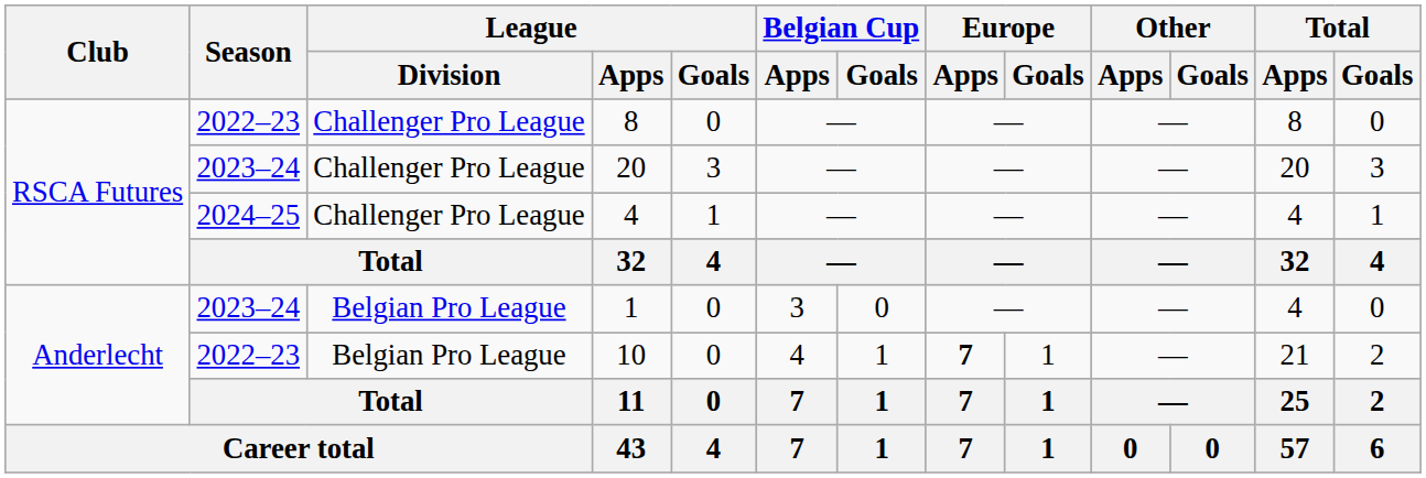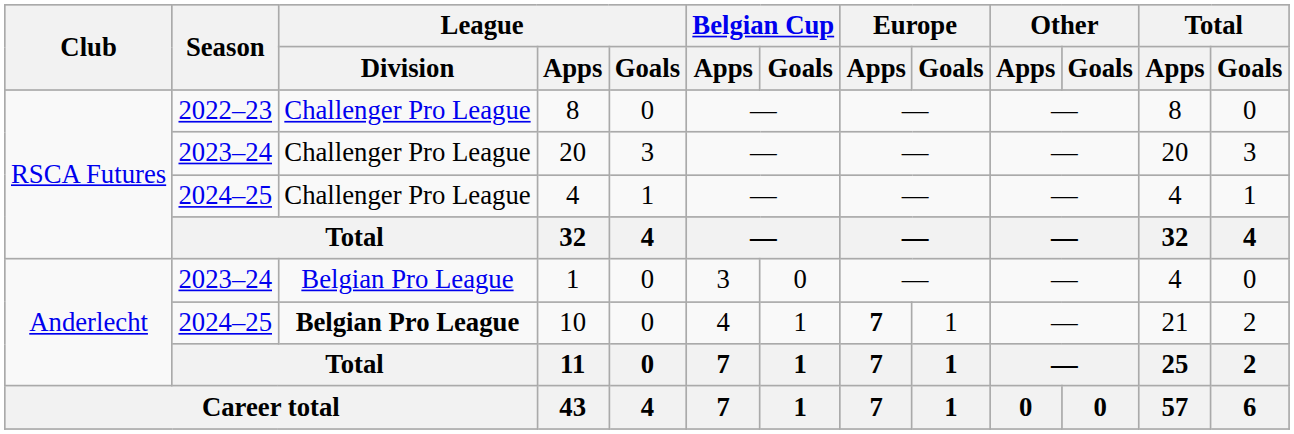 <table class="wikitable" style="text-align:center">
 <tr>
 <th rowspan="2">Club</th>
 <th rowspan="2">Season</th>
 <th colspan="3">League</th>
 <th colspan="2"><a href='#'>Belgian Cup</a></th>
 <th colspan="2">Europe</th>
 <th colspan="2">Other</th>
 <th colspan="2">Total</th>
 </tr>
 <tr>
 <th>Division</th>
 <th>Apps</th>
 <th>Goals</th>
 <th>Apps</th>
 <th>Goals</th>
 <th>Apps</th>
 <th>Goals</th>
 <th>Apps</th>
 <th>Goals</th>
 <th>Apps</th>
 <th>Goals</th>
 </tr>
 <tr>
 <td rowspan="4"><a href='#'>RSCA Futures</a></td>
 <td><a href='#'>2022–23</a></td>
 <td><a href='#'>Challenger Pro League</a></td>
 <td>8</td>
 <td>0</td>
 <td colspan="2">—</td>
 <td colspan="2">—</td>
 <td colspan="2">—</td>
 <td>8</td>
 <td>0</td>
 </tr>
 <tr>
 <td><a href='#'>2023–24</a></td>
 <td>Challenger Pro League</td>
 <td>20</td>
 <td>3</td>
 <td colspan="2">—</td>
 <td colspan="2">—</td>
 <td colspan="2">—</td>
 <td>20</td>
 <td>3</td>
 </tr>
 <tr>
 <td><a href='#'>2024–25</a></td>
 <td>Challenger Pro League</td>
 <td>4</td>
 <td>1</td>
 <td colspan="2">—</td>
 <td colspan="2">—</td>
 <td colspan="2">—</td>
 <td>4</td>
 <td>1</td>
 </tr>
 <tr>
 <th colspan="2">Total</th>
 <th>32</th>
 <th>4</th>
 <th colspan="2">—</th>
 <th colspan="2">—</th>
 <th colspan="2">—</th>
 <th>32</th>
 <th>4</th>
 </tr>
 <tr>
 <td rowspan="3"><a href='#'>Anderlecht</a></td>
 <td><a href='#'>2023–24</a></td>
 <td><a href='#'>Belgian Pro League</a></td>
 <td>1</td>
 <td>0</td>
 <td>3</td>
 <td>0</td>
 <td colspan="2">—</td>
 <td colspan="2">—</td>
 <td>4</td>
 <td>0</td>
 </tr>
 <tr>
-<td><a href='#'>2022–23</a></td>
-<td>Belgian Pro League</td>
+<td><a href='#'>2024–25</a></td>
+<td><strong>Belgian Pro League</strong></td>
 <td>10</td>
 <td>0</td>
 <td>4</td>
 <td>1</td>
 <td><strong>7</strong></td>
 <td>1</td>
 <td colspan="2">—</td>
 <td>21</td>
 <td>2</td>
 </tr>
 <tr>
 <th colspan="2">Total</th>
 <th>11</th>
 <th>0</th>
 <th>7</th>
 <th>1</th>
 <th>7</th>
 <th>1</th>
 <th colspan="2">—</th>
 <th>25</th>
 <th>2</th>
 </tr>
 <tr>
 <th colspan="3">Career total</th>
 <th>43</th>
 <th>4</th>
 <th>7</th>
 <th>1</th>
 <th>7</th>
 <th>1</th>
 <th>0</th>
 <th>0</th>
 <th>57</th>
 <th>6</th>
 </tr>
 </table>
